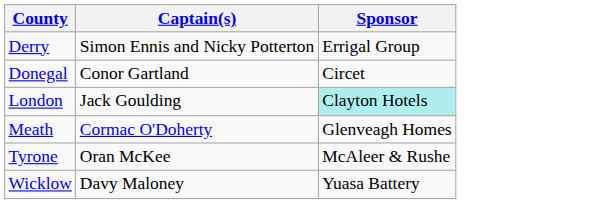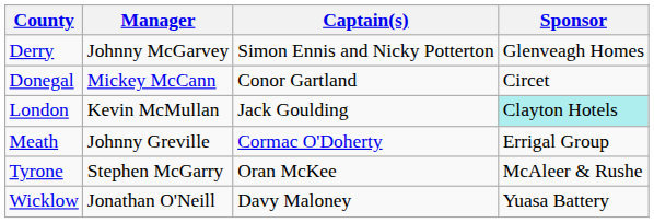 <table class="wikitable">
 <tr>
 <th><a href='#'>County</a></th>
+<th><a href='#'>Manager</a></th>
 <th><a href='#'>Captain(s)</a></th>
 <th><a href='#'>Sponsor</a></th>
 </tr>
 <tr>
 <td> <a href='#'>Derry</a></td>
+<td>Johnny McGarvey</td>
 <td>Simon Ennis and Nicky Potterton</td>
-<td>Errigal Group</td>
+<td>Glenveagh Homes</td>
 </tr>
 <tr>
 <td> <a href='#'>Donegal</a></td>
+<td><a href='#'>Mickey McCann</a></td>
 <td>Conor Gartland</td>
 <td>Circet</td>
 </tr>
 <tr>
 <td> <a href='#'>London</a></td>
+<td>Kevin McMullan</td>
 <td>Jack Goulding</td>
 <td style="background: paleturquoise;">Clayton Hotels</td>
 </tr>
 <tr>
 <td> <a href='#'>Meath</a></td>
+<td>Johnny Greville</td>
 <td><a href='#'>Cormac O'Doherty</a></td>
-<td>Glenveagh Homes</td>
+<td>Errigal Group</td>
 </tr>
 <tr>
 <td> <a href='#'>Tyrone</a></td>
+<td>Stephen McGarry</td>
 <td>Oran McKee</td>
 <td>McAleer & Rushe</td>
 </tr>
 <tr>
 <td> <a href='#'>Wicklow</a></td>
+<td>Jonathan O'Neill</td>
 <td>Davy Maloney</td>
 <td>Yuasa Battery</td>
 </tr>
 </table>
